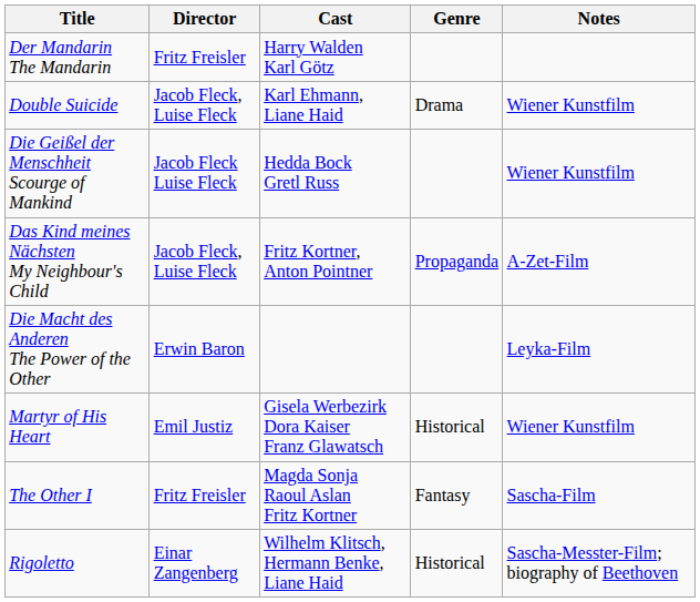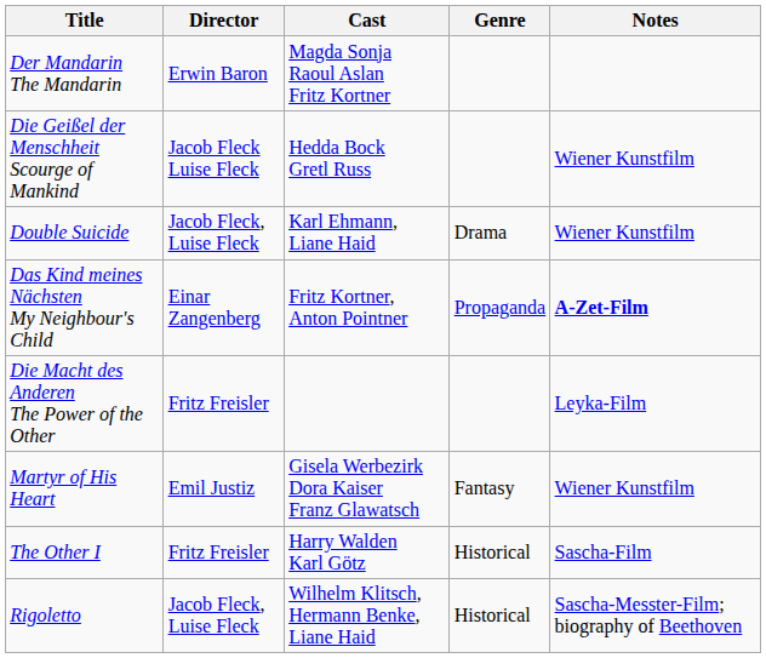 <table class="wikitable" width= "100%">
 <tr>
 <th width=21%>Title</th>
 <th width=16%>Director</th>
 <th width=22%>Cast</th>
 <th width=13%>Genre</th>
 <th width=28%>Notes</th>
 </tr>
 <tr>
 <td><em><a href='#'>Der Mandarin</a></em><br><em>The Mandarin</em></td>
-<td><a href='#'>Fritz Freisler</a></td>
-<td><a href='#'>Harry Walden</a><br><a href='#'>Karl Götz</a></td>
+<td><a href='#'>Erwin Baron</a></td>
+<td><a href='#'>Magda Sonja</a><br><a href='#'>Raoul Aslan</a><br><a href='#'>Fritz Kortner</a></td>
 <td></td>
 <td></td>
+</tr>
+<tr>
+<td><em><a href='#'>Die Geißel der Menschheit</a></em><br><em>Scourge of Mankind</em></td>
+<td><a href='#'>Jacob Fleck</a><br><a href='#'>Luise Fleck</a></td>
+<td><a href='#'>Hedda Bock</a><br><a href='#'>Gretl Russ</a></td>
+<td></td>
+<td><a href='#'>Wiener Kunstfilm</a></td>
 </tr>
 <tr>
 <td><em><a href='#'>Double Suicide</a></em></td>
 <td><a href='#'>Jacob Fleck</a>, <a href='#'>Luise Fleck</a></td>
 <td><a href='#'>Karl Ehmann</a>, <a href='#'>Liane Haid</a></td>
 <td>Drama</td>
 <td><a href='#'>Wiener Kunstfilm</a></td>
 </tr>
 <tr>
-<td><em><a href='#'>Die Geißel der Menschheit</a></em><br><em>Scourge of Mankind</em></td>
-<td><a href='#'>Jacob Fleck</a><br><a href='#'>Luise Fleck</a></td>
-<td><a href='#'>Hedda Bock</a><br><a href='#'>Gretl Russ</a></td>
-<td></td>
-<td><a href='#'>Wiener Kunstfilm</a></td>
-</tr>
-<tr>
 <td><em><a href='#'>Das Kind meines Nächsten</a></em><br><em>My Neighbour's Child</em></td>
-<td><a href='#'>Jacob Fleck</a>, <a href='#'>Luise Fleck</a></td>
+<td><a href='#'>Einar Zangenberg</a></td>
 <td><a href='#'>Fritz Kortner</a>, <a href='#'>Anton Pointner</a></td>
 <td><a href='#'>Propaganda</a></td>
-<td><a href='#'>A-Zet-Film</a></td>
+<td><strong><a href='#'>A-Zet-Film</a></strong></td>
 </tr>
 <tr>
 <td><em><a href='#'>Die Macht des Anderen</a></em><br><em>The Power of the Other</em></td>
-<td><a href='#'>Erwin Baron</a></td>
+<td><a href='#'>Fritz Freisler</a></td>
 <td></td>
 <td></td>
 <td><a href='#'>Leyka-Film</a></td>
 </tr>
 <tr>
 <td><em><a href='#'>Martyr of His Heart</a></em></td>
 <td><a href='#'>Emil Justiz</a></td>
 <td><a href='#'>Gisela Werbezirk</a><br><a href='#'>Dora Kaiser</a><br><a href='#'>Franz Glawatsch</a></td>
-<td>Historical</td>
+<td>Fantasy</td>
 <td><a href='#'>Wiener Kunstfilm</a></td>
 </tr>
 <tr>
 <td><em><a href='#'>The Other I</a></em></td>
 <td><a href='#'>Fritz Freisler</a></td>
-<td><a href='#'>Magda Sonja</a><br><a href='#'>Raoul Aslan</a><br><a href='#'>Fritz Kortner</a></td>
-<td>Fantasy</td>
+<td><a href='#'>Harry Walden</a><br><a href='#'>Karl Götz</a></td>
+<td>Historical</td>
 <td><a href='#'>Sascha-Film</a></td>
 </tr>
 <tr>
 <td><em><a href='#'>Rigoletto</a></em></td>
-<td><a href='#'>Einar Zangenberg</a></td>
+<td><a href='#'>Jacob Fleck</a>, <a href='#'>Luise Fleck</a></td>
 <td><a href='#'>Wilhelm Klitsch</a>, <a href='#'>Hermann Benke</a>, <a href='#'>Liane Haid</a></td>
 <td>Historical</td>
 <td><a href='#'>Sascha-Messter-Film</a>; biography of <a href='#'>Beethoven</a></td>
 </tr>
 <tr>
 </tr>
 </table>
